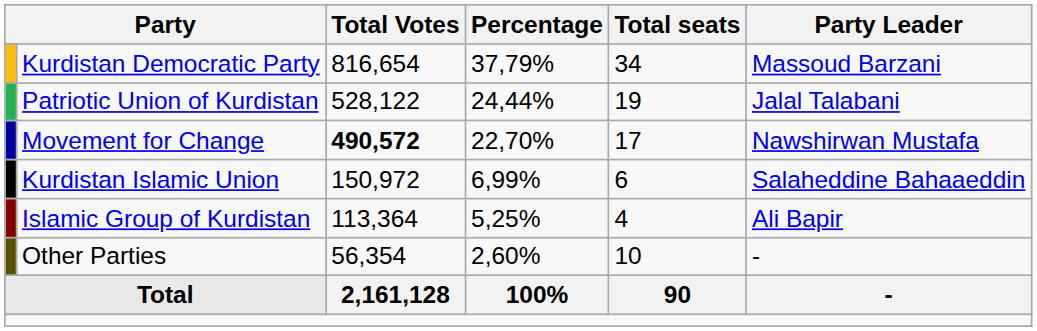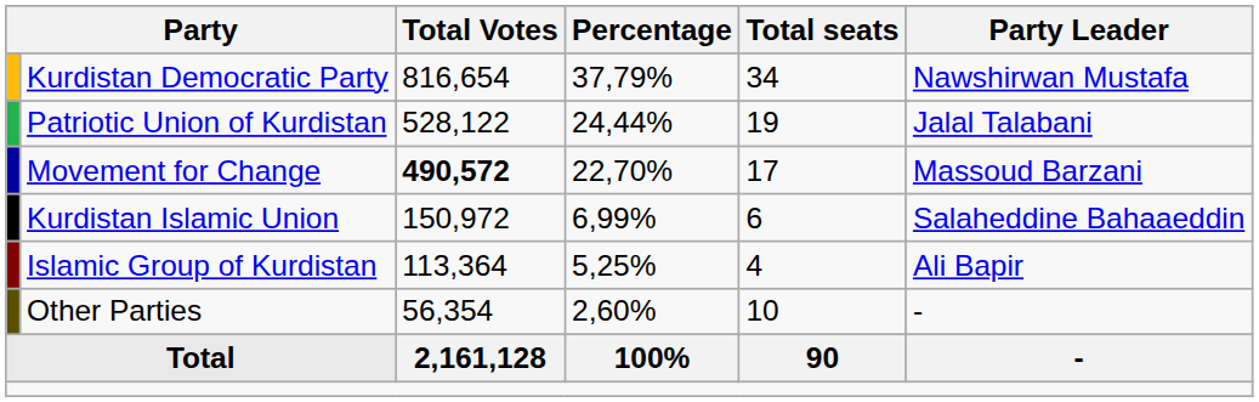 <table class="wikitable sortable" style="border:1px solid #8888aa; background-color:#f8f8f8; padding:0px; font-size:90%;">
 <tr style="background-color:#E9E9E9">
 <th colspan=2 align=right>Party</th>
 <th align=right>Total Votes</th>
 <th align=right>Percentage</th>
 <th align=right>Total seats</th>
 <th align=right>Party Leader</th>
 </tr>
 <tr>
 <td bgcolor="#FFBB0A"></td>
 <td><a href='#'>Kurdistan Democratic Party</a></td>
 <td>816,654</td>
 <td>37,79%</td>
 <td>34</td>
-<td><a href='#'>Massoud Barzani</a></td>
+<td><a href='#'>Nawshirwan Mustafa</a></td>
 </tr>
 <tr>
 <td bgcolor="#22B14C"></td>
 <td><a href='#'>Patriotic Union of Kurdistan</a></td>
 <td>528,122</td>
 <td>24,44%</td>
 <td>19</td>
 <td><a href='#'>Jalal Talabani</a></td>
 </tr>
 <tr>
 <td bgcolor="#00009F"></td>
 <td><a href='#'>Movement for Change</a></td>
 <td><strong>490,572</strong></td>
 <td>22,70%</td>
 <td>17</td>
-<td><a href='#'>Nawshirwan Mustafa</a></td>
+<td><a href='#'>Massoud Barzani</a></td>
 </tr>
 <tr>
 <td bgcolor="#000000"></td>
 <td><a href='#'>Kurdistan Islamic Union</a></td>
 <td>150,972</td>
 <td>6,99%</td>
 <td>6</td>
 <td><a href='#'>Salaheddine Bahaaeddin</a></td>
 </tr>
 <tr>
 <td bgcolor="#810100"></td>
 <td><a href='#'>Islamic Group of Kurdistan</a></td>
 <td>113,364</td>
 <td>5,25%</td>
 <td>4</td>
 <td><a href='#'>Ali Bapir</a></td>
 </tr>
 <tr>
 <td bgcolor="#595000"></td>
 <td>Other Parties</td>
 <td>56,354</td>
 <td>2,60%</td>
 <td>10</td>
 <td>-</td>
 </tr>
 <tr class="unsortable">
 <th colspan=2 style="background-color:#E9E9E9"><strong>Total</strong></th>
 <th><strong>2,161,128</strong></th>
 <th><strong>100%</strong></th>
 <th><strong>90</strong></th>
 <th>-</th>
 </tr>
 <tr class="unsortable">
 <td colspan=7 align=left></td>
 </tr>
 </table>
